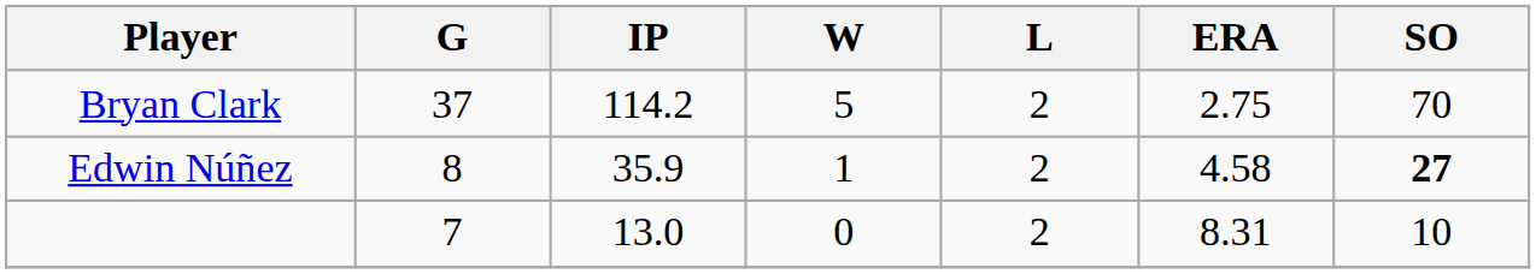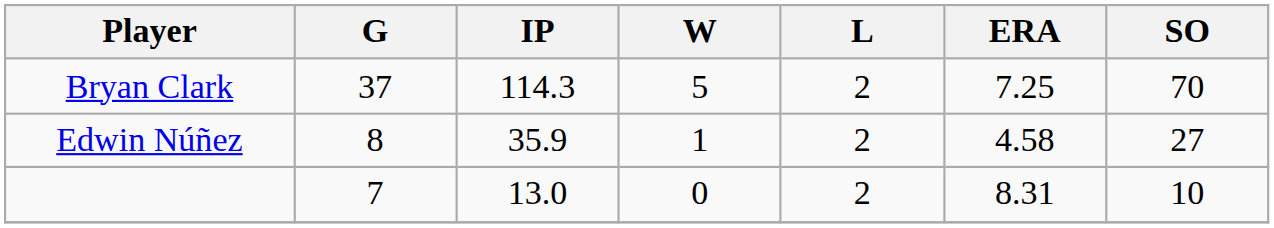 <table class="wikitable sortable">
 <tr>
 <th bgcolor="#DDDDFF" width="16%">Player</th>
 <th bgcolor="#DDDDFF" width="9%">G</th>
 <th bgcolor="#DDDDFF" width="9%">IP</th>
 <th bgcolor="#DDDDFF" width="9%">W</th>
 <th bgcolor="#DDDDFF" width="9%">L</th>
 <th bgcolor="#DDDDFF" width="9%">ERA</th>
 <th bgcolor="#DDDDFF" width="9%">SO</th>
 </tr>
 <tr align="center">
 <td><a href='#'>Bryan Clark</a></td>
 <td>37</td>
-<td>114.2</td>
+<td>114.3</td>
 <td>5</td>
 <td>2</td>
-<td>2.75</td>
+<td>7.25</td>
 <td>70</td>
 </tr>
 <tr align=center>
 <td><a href='#'>Edwin Núñez</a></td>
 <td>8</td>
 <td>35.9</td>
 <td>1</td>
 <td>2</td>
 <td>4.58</td>
-<td><strong>27</strong></td>
+<td>27</td>
 </tr>
 <tr align=center>
 <td></td>
 <td>7</td>
 <td>13.0</td>
 <td>0</td>
 <td>2</td>
 <td>8.31</td>
 <td>10</td>
 </tr>
 <tr align="center">
 </tr>
 </table>
